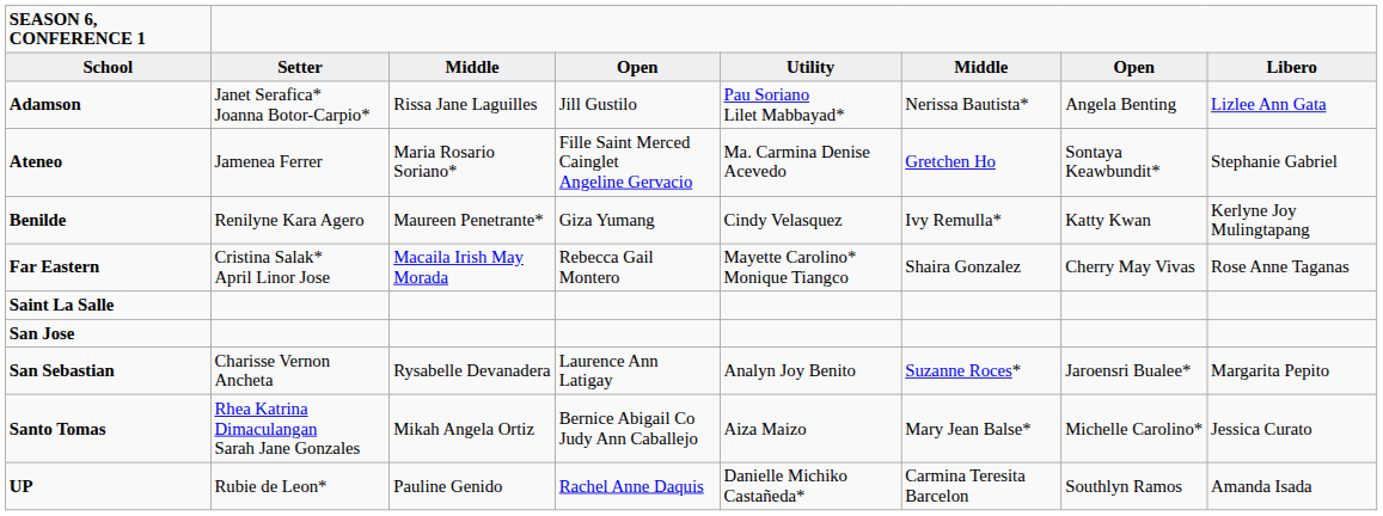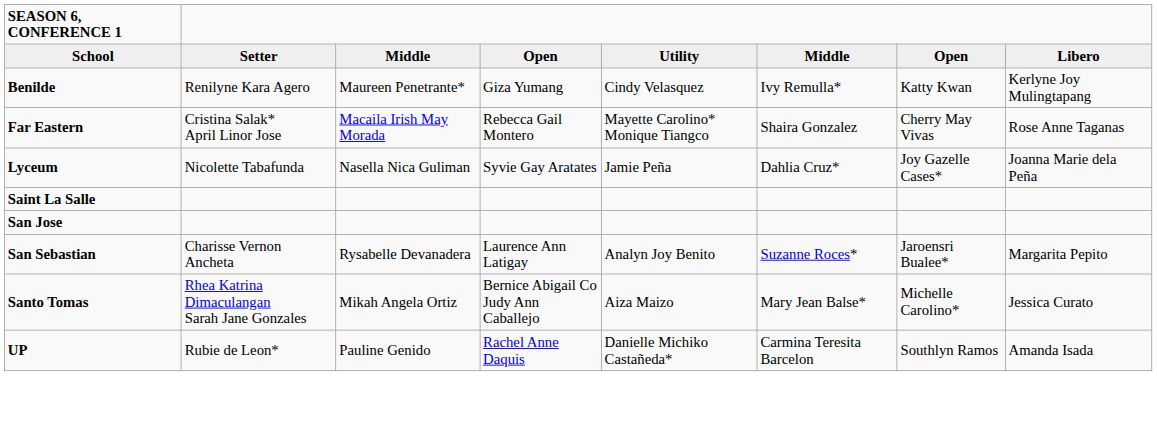 <table class="wikitable">
 <tr>
 <td><strong>SEASON 6, CONFERENCE 1</strong></td>
 </tr>
 <tr>
 <th style="background:#efefef;">School</th>
 <th style="background:#efefef;">Setter</th>
 <th style="background:#efefef;">Middle</th>
 <th style="background:#efefef;">Open</th>
 <th style="background:#efefef;">Utility</th>
 <th style="background:#efefef;">Middle</th>
 <th style="background:#efefef;">Open</th>
 <th style="background:#efefef;">Libero</th>
-</tr>
-<tr>
-<td><strong>Adamson</strong></td>
-<td>Janet Serafica*<br>Joanna Botor-Carpio*</td>
-<td>Rissa Jane Laguilles</td>
-<td>Jill Gustilo</td>
-<td><a href='#'>Pau Soriano</a><br>Lilet Mabbayad*</td>
-<td>Nerissa Bautista*</td>
-<td>Angela Benting</td>
-<td><a href='#'>Lizlee Ann Gata</a></td>
-</tr>
-<tr>
-<td><strong>Ateneo</strong></td>
-<td>Jamenea Ferrer</td>
-<td>Maria Rosario Soriano*</td>
-<td>Fille Saint Merced Cainglet<br><a href='#'>Angeline Gervacio</a></td>
-<td>Ma. Carmina Denise Acevedo</td>
-<td><a href='#'>Gretchen Ho</a></td>
-<td>Sontaya Keawbundit*</td>
-<td>Stephanie Gabriel</td>
 </tr>
 <tr>
 <td><strong>Benilde</strong></td>
 <td>Renilyne Kara Agero</td>
 <td>Maureen Penetrante*</td>
 <td>Giza Yumang</td>
 <td>Cindy Velasquez</td>
 <td>Ivy Remulla*</td>
 <td>Katty Kwan</td>
 <td>Kerlyne Joy Mulingtapang</td>
 </tr>
 <tr>
 <td><strong>Far Eastern</strong></td>
 <td>Cristina Salak*<br>April Linor Jose</td>
 <td><a href='#'>Macaila Irish May Morada</a></td>
 <td>Rebecca Gail Montero</td>
 <td>Mayette Carolino*<br>Monique Tiangco</td>
 <td>Shaira Gonzalez</td>
 <td>Cherry May Vivas</td>
 <td>Rose Anne Taganas</td>
+</tr>
+<tr>
+<td><strong>Lyceum</strong></td>
+<td>Nicolette Tabafunda</td>
+<td>Nasella Nica Guliman</td>
+<td>Syvie Gay Aratates</td>
+<td>Jamie Peña</td>
+<td>Dahlia Cruz*</td>
+<td>Joy Gazelle Cases*</td>
+<td>Joanna Marie dela Peña</td>
 </tr>
 <tr>
 <td><strong>Saint La Salle</strong></td>
 <td></td>
 <td></td>
 <td></td>
 <td></td>
 <td></td>
 <td></td>
 <td></td>
 </tr>
 <tr>
 <td><strong>San Jose</strong></td>
 <td></td>
 <td></td>
 <td></td>
 <td></td>
 <td></td>
 <td></td>
 <td></td>
 </tr>
 <tr>
 <td><strong>San Sebastian</strong></td>
 <td>Charisse Vernon Ancheta</td>
 <td>Rysabelle Devanadera</td>
 <td>Laurence Ann Latigay</td>
 <td>Analyn Joy Benito</td>
 <td><a href='#'>Suzanne Roces</a>*</td>
 <td>Jaroensri Bualee*</td>
 <td>Margarita Pepito</td>
 </tr>
 <tr>
 <td><strong>Santo Tomas</strong></td>
 <td><a href='#'>Rhea Katrina Dimaculangan</a><br> Sarah Jane Gonzales</td>
 <td>Mikah Angela Ortiz</td>
 <td>Bernice Abigail Co<br> Judy Ann Caballejo</td>
 <td>Aiza Maizo</td>
 <td>Mary Jean Balse*</td>
 <td>Michelle Carolino*</td>
 <td>Jessica Curato</td>
 </tr>
 <tr>
 <td><strong>UP</strong></td>
 <td>Rubie de Leon*</td>
 <td>Pauline Genido</td>
 <td><a href='#'>Rachel Anne Daquis</a></td>
 <td>Danielle Michiko Castañeda*</td>
 <td>Carmina Teresita Barcelon</td>
 <td>Southlyn Ramos</td>
 <td>Amanda Isada</td>
 </tr>
 </table>
